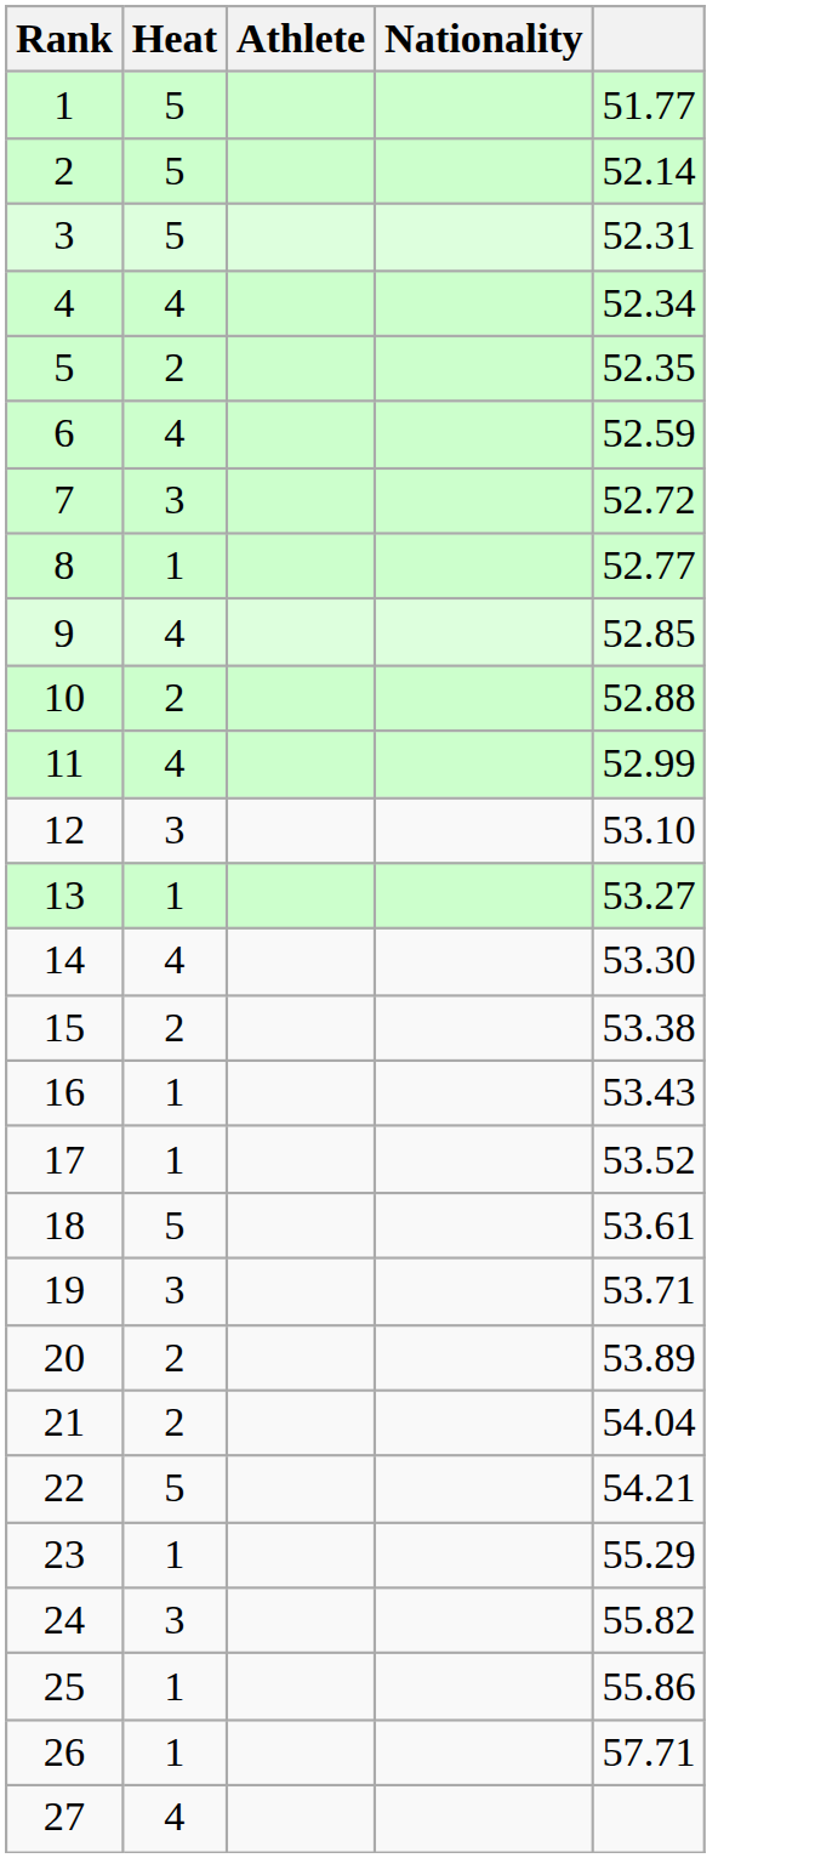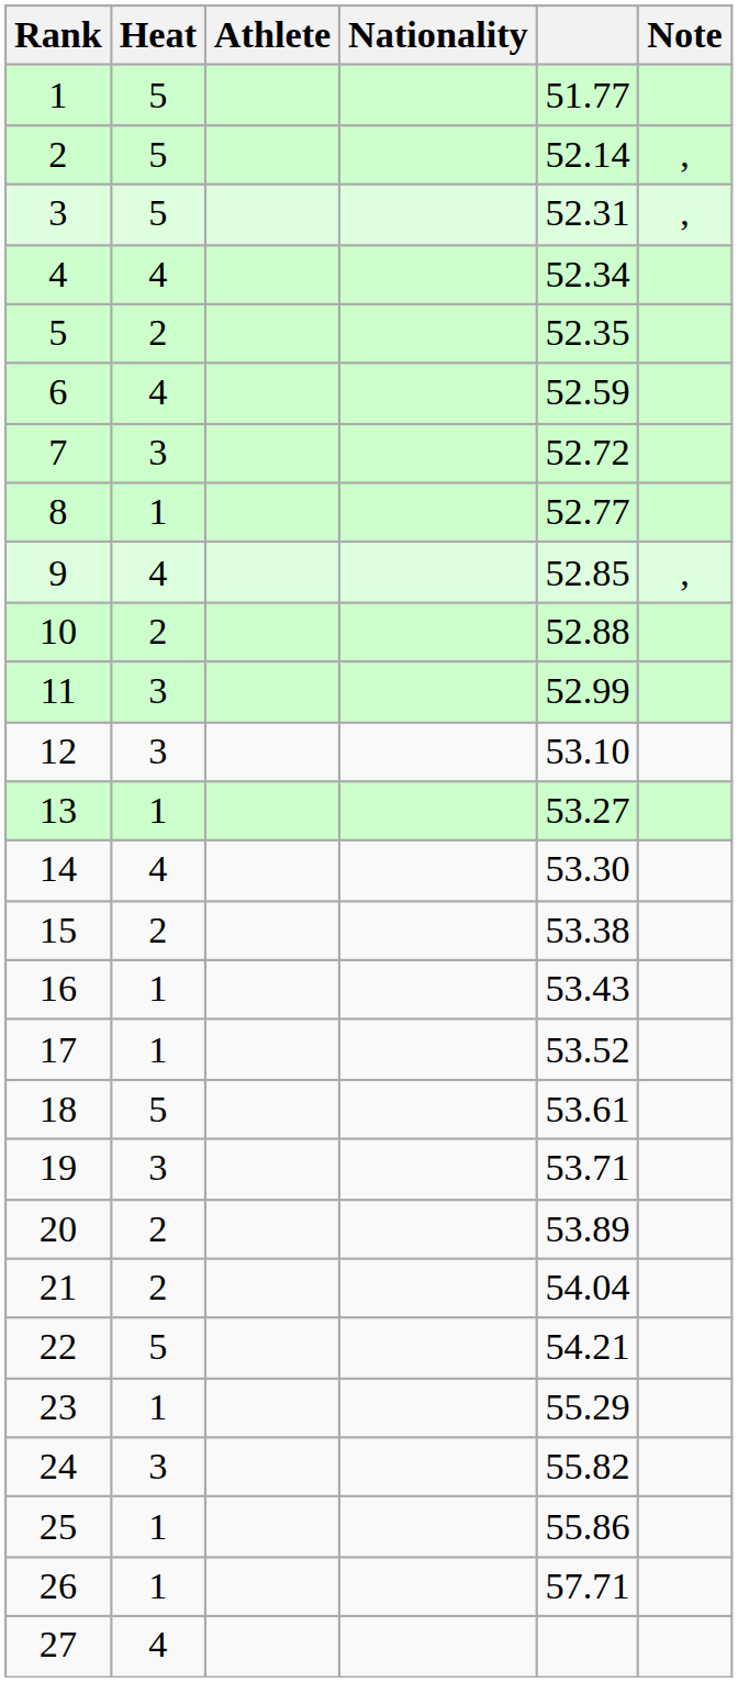 <table class="wikitable sortable" style="text-align:center">
 <tr>
 <th scope="col">Rank</th>
 <th scope="col">Heat</th>
 <th scope="col">Athlete</th>
 <th scope="col">Nationality</th>
 <th scope="col"></th>
+<th scope="col">Note</th>
 </tr>
 <tr bgcolor=ccffcc>
 <td>1</td>
 <td>5</td>
 <td align=left></td>
 <td align=left></td>
 <td>51.77</td>
+<td></td>
 </tr>
 <tr bgcolor=ccffcc>
 <td>2</td>
 <td>5</td>
 <td align=left></td>
 <td align=left></td>
 <td>52.14</td>
+<td>, </td>
 </tr>
 <tr bgcolor=ddffdd>
 <td>3</td>
 <td>5</td>
 <td align=left></td>
 <td align=left></td>
 <td>52.31</td>
+<td>, </td>
 </tr>
 <tr bgcolor=ccffcc>
 <td>4</td>
 <td>4</td>
 <td align=left></td>
 <td align=left></td>
 <td>52.34</td>
+<td></td>
 </tr>
 <tr bgcolor=ccffcc>
 <td>5</td>
 <td>2</td>
 <td align=left></td>
 <td align=left></td>
 <td>52.35</td>
+<td></td>
 </tr>
 <tr bgcolor=ccffcc>
 <td>6</td>
 <td>4</td>
 <td align=left></td>
 <td align=left></td>
 <td>52.59</td>
+<td></td>
 </tr>
 <tr bgcolor=ccffcc>
 <td>7</td>
 <td>3</td>
 <td align=left></td>
 <td align=left></td>
 <td>52.72</td>
+<td></td>
 </tr>
 <tr bgcolor=ccffcc>
 <td>8</td>
 <td>1</td>
 <td align=left></td>
 <td align=left></td>
 <td>52.77</td>
+<td></td>
 </tr>
 <tr bgcolor=ddffdd>
 <td>9</td>
 <td>4</td>
 <td align=left></td>
 <td align=left></td>
 <td>52.85</td>
+<td>, </td>
 </tr>
 <tr bgcolor=ccffcc>
 <td>10</td>
 <td>2</td>
 <td align=left></td>
 <td align=left></td>
 <td>52.88</td>
+<td></td>
 </tr>
 <tr bgcolor=ccffcc>
 <td>11</td>
-<td>4</td>
+<td>3</td>
 <td align=left></td>
 <td align=left></td>
 <td>52.99</td>
+<td></td>
 </tr>
 <tr>
 <td>12</td>
 <td>3</td>
 <td align=left></td>
 <td align=left></td>
 <td>53.10</td>
+<td></td>
 </tr>
 <tr bgcolor=ccffcc>
 <td>13</td>
 <td>1</td>
 <td align=left></td>
 <td align=left></td>
 <td>53.27</td>
+<td></td>
 </tr>
 <tr>
 <td>14</td>
 <td>4</td>
 <td align=left></td>
 <td align=left></td>
 <td>53.30</td>
+<td></td>
 </tr>
 <tr>
 <td>15</td>
 <td>2</td>
 <td align=left></td>
 <td align=left></td>
 <td>53.38</td>
+<td></td>
 </tr>
 <tr>
 <td>16</td>
 <td>1</td>
 <td align=left></td>
 <td align=left></td>
 <td>53.43</td>
+<td></td>
 </tr>
 <tr>
 <td>17</td>
 <td>1</td>
 <td align=left></td>
 <td align=left></td>
 <td>53.52</td>
+<td></td>
 </tr>
 <tr>
 <td>18</td>
 <td>5</td>
 <td align=left></td>
 <td align=left></td>
 <td>53.61</td>
+<td></td>
 </tr>
 <tr>
 <td>19</td>
 <td>3</td>
 <td align=left></td>
 <td align=left></td>
 <td>53.71</td>
+<td></td>
 </tr>
 <tr>
 <td>20</td>
 <td>2</td>
 <td align=left></td>
 <td align=left></td>
 <td>53.89</td>
+<td></td>
 </tr>
 <tr>
 <td>21</td>
 <td>2</td>
 <td align=left></td>
 <td align=left></td>
 <td>54.04</td>
+<td></td>
 </tr>
 <tr>
 <td>22</td>
 <td>5</td>
 <td align=left></td>
 <td align=left></td>
 <td>54.21</td>
+<td></td>
 </tr>
 <tr>
 <td>23</td>
 <td>1</td>
 <td align=left></td>
 <td align=left></td>
 <td>55.29</td>
+<td></td>
 </tr>
 <tr>
 <td>24</td>
 <td>3</td>
 <td align=left></td>
 <td align=left></td>
 <td>55.82</td>
+<td></td>
 </tr>
 <tr>
 <td>25</td>
 <td>1</td>
 <td align=left></td>
 <td align=left></td>
 <td>55.86</td>
+<td></td>
 </tr>
 <tr>
 <td>26</td>
 <td>1</td>
 <td align=left></td>
 <td align=left></td>
 <td>57.71</td>
+<td></td>
 </tr>
 <tr>
 <td>27</td>
 <td>4</td>
 <td align=left></td>
 <td align=left></td>
 <td></td>
+<td></td>
 </tr>
 </table>
